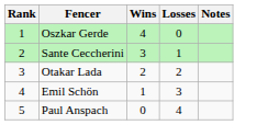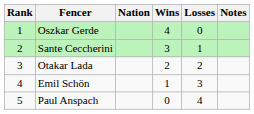 <table class="wikitable sortable" style="text-align:center">
 <tr>
 <th>Rank</th>
 <th>Fencer</th>
+<th>Nation</th>
 <th>Wins</th>
 <th>Losses</th>
 <th>Notes</th>
 </tr>
 <tr bgcolor=bbf3bb>
 <td>1</td>
 <td align=left>Oszkar Gerde</td>
+<td align=left></td>
 <td>4</td>
 <td>0</td>
 <td></td>
 </tr>
 <tr bgcolor=bbf3bb>
 <td>2</td>
 <td align=left>Sante Ceccherini</td>
+<td align=left></td>
 <td>3</td>
 <td>1</td>
 <td></td>
 </tr>
 <tr>
 <td>3</td>
 <td align=left>Otakar Lada</td>
+<td align=left></td>
 <td>2</td>
 <td>2</td>
 <td></td>
 </tr>
 <tr>
 <td>4</td>
 <td align=left>Emil Schön</td>
+<td align=left></td>
 <td>1</td>
 <td>3</td>
 <td></td>
 </tr>
 <tr>
 <td>5</td>
 <td align=left>Paul Anspach</td>
+<td align=left></td>
 <td>0</td>
 <td>4</td>
 <td></td>
 </tr>
 </table>
